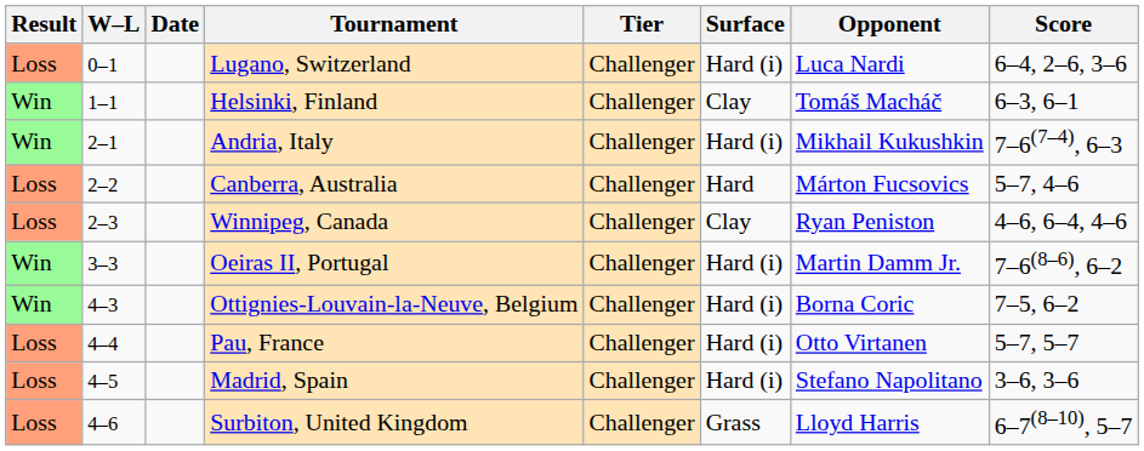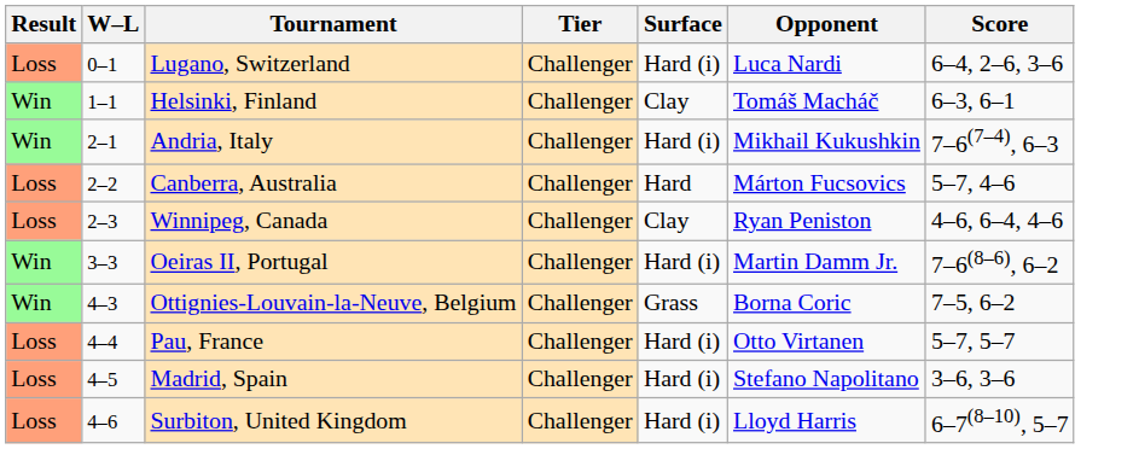 <table class="sortable wikitable">
 <tr>
 <th>Result</th>
 <th class="unsortable">W–L</th>
-<th>Date</th>
 <th>Tournament</th>
 <th>Tier</th>
 <th>Surface</th>
 <th>Opponent</th>
 <th class="unsortable">Score</th>
 </tr>
 <tr>
 <td bgcolor=FFA07A>Loss</td>
 <td><small>0–1</small></td>
-<td><a href='#'></a></td>
 <td bgcolor=moccasin><a href='#'>Lugano</a>, Switzerland</td>
 <td bgcolor=moccasin>Challenger</td>
 <td>Hard (i)</td>
 <td> <a href='#'>Luca Nardi</a></td>
 <td>6–4, 2–6, 3–6</td>
 </tr>
 <tr>
 <td bgcolor=98FB98>Win</td>
 <td><small>1–1</small></td>
-<td><a href='#'></a></td>
 <td bgcolor=moccasin><a href='#'>Helsinki</a>, Finland</td>
 <td bgcolor=moccasin>Challenger</td>
 <td>Clay</td>
 <td> <a href='#'>Tomáš Macháč</a></td>
 <td>6–3, 6–1</td>
 </tr>
 <tr>
 <td bgcolor=98FB98>Win</td>
 <td><small>2–1</small></td>
-<td><a href='#'></a></td>
 <td bgcolor=moccasin><a href='#'>Andria</a>, Italy</td>
 <td bgcolor=moccasin>Challenger</td>
 <td>Hard (i)</td>
 <td> <a href='#'>Mikhail Kukushkin</a></td>
 <td>7–6<sup>(7–4)</sup>, 6–3</td>
 </tr>
 <tr>
 <td bgcolor=FFA07A>Loss</td>
 <td><small>2–2</small></td>
-<td><a href='#'></a></td>
 <td bgcolor=moccasin><a href='#'>Canberra</a>, Australia</td>
 <td bgcolor=moccasin>Challenger</td>
 <td>Hard</td>
 <td> <a href='#'>Márton Fucsovics</a></td>
 <td>5–7, 4–6</td>
 </tr>
 <tr>
 <td bgcolor=FFA07A>Loss</td>
 <td><small>2–3</small></td>
-<td><a href='#'></a></td>
 <td bgcolor=moccasin><a href='#'>Winnipeg</a>, Canada</td>
 <td bgcolor=moccasin>Challenger</td>
 <td>Clay</td>
 <td> <a href='#'>Ryan Peniston</a></td>
 <td>4–6, 6–4, 4–6</td>
 </tr>
 <tr>
 <td bgcolor=98FB98>Win</td>
 <td><small>3–3</small></td>
-<td><a href='#'></a></td>
 <td bgcolor=moccasin><a href='#'>Oeiras II</a>, Portugal</td>
 <td bgcolor=moccasin>Challenger</td>
 <td>Hard (i)</td>
 <td> <a href='#'>Martin Damm Jr.</a></td>
 <td>7–6<sup>(8–6)</sup>, 6–2</td>
 </tr>
 <tr>
 <td bgcolor=98FB98>Win</td>
 <td><small>4–3</small></td>
-<td><a href='#'></a></td>
 <td bgcolor=moccasin><a href='#'>Ottignies-Louvain-la-Neuve</a>, Belgium</td>
 <td bgcolor=moccasin>Challenger</td>
-<td>Hard (i)</td>
+<td>Grass</td>
 <td> <a href='#'>Borna Coric</a></td>
 <td>7–5, 6–2</td>
 </tr>
 <tr>
 <td bgcolor=FFA07A>Loss</td>
 <td><small>4–4</small></td>
-<td><a href='#'></a></td>
 <td bgcolor=moccasin><a href='#'>Pau</a>, France</td>
 <td bgcolor=moccasin>Challenger</td>
 <td>Hard (i)</td>
 <td> <a href='#'>Otto Virtanen</a></td>
 <td>5–7, 5–7</td>
 </tr>
 <tr>
 <td bgcolor=FFA07A>Loss</td>
 <td><small>4–5</small></td>
-<td><a href='#'></a></td>
 <td bgcolor=moccasin><a href='#'>Madrid</a>, Spain</td>
 <td bgcolor=moccasin>Challenger</td>
 <td>Hard (i)</td>
 <td> <a href='#'>Stefano Napolitano</a></td>
 <td>3–6, 3–6</td>
 </tr>
 <tr>
 <td bgcolor=FFA07A>Loss</td>
 <td><small>4–6</small></td>
-<td><a href='#'></a></td>
 <td style="background:moccasin;"><a href='#'>Surbiton</a>, United Kingdom</td>
 <td style="background:moccasin;">Challenger</td>
-<td>Grass</td>
+<td>Hard (i)</td>
 <td> <a href='#'>Lloyd Harris</a></td>
 <td>6–7<sup>(8–10)</sup>, 5–7</td>
 </tr>
 </table>
